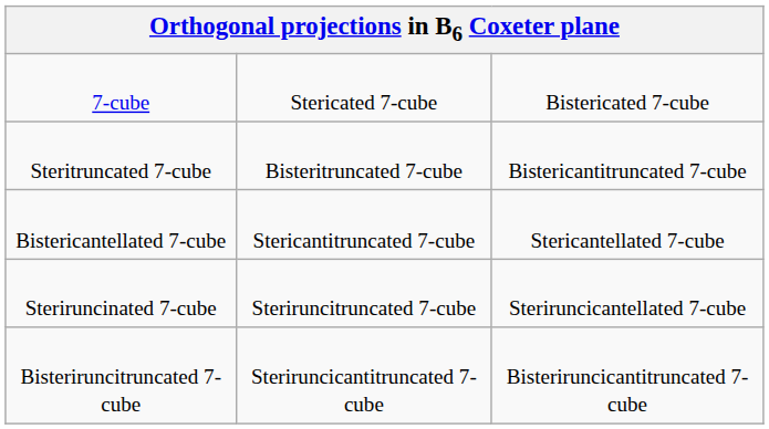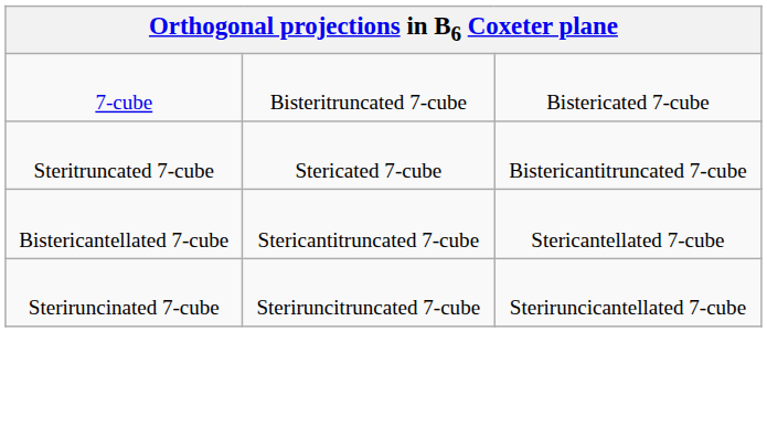 <table class=wikitable style="float:right; margin-left:8px; width:480px">
 <tr>
 <th colspan=3><a href='#'>Orthogonal projections</a> in B<sub>6</sub> <a href='#'>Coxeter plane</a></th>
 </tr>
 <tr align=center>
 <td><br><small><a href='#'>7-cube</a></small><br></td>
-<td><br><small>Stericated 7-cube</small><br></td>
+<td><br><small>Bisteritruncated 7-cube</small><br></td>
 <td><br><small>Bistericated 7-cube</small><br></td>
 </tr>
 <tr align=center>
 <td><br><small>Steritruncated 7-cube</small><br></td>
-<td><br><small>Bisteritruncated 7-cube</small><br></td>
+<td><br><small>Stericated 7-cube</small><br></td>
 <td><br><small>Bistericantitruncated 7-cube</small><br></td>
 </tr>
 <tr align=center>
 <td><br><small>Bistericantellated 7-cube</small><br></td>
 <td><br><small>Stericantitruncated 7-cube</small><br></td>
 <td><br><small>Stericantellated 7-cube</small><br></td>
 </tr>
 <tr align=center>
 <td><br><small>Steriruncinated 7-cube</small><br></td>
 <td><br><small>Steriruncitruncated 7-cube</small><br></td>
 <td><br><small>Steriruncicantellated 7-cube</small><br></td>
 </tr>
-<tr align=center>
-<td><br><small>Bisteriruncitruncated 7-cube</small><br></td>
-<td><br><small>Steriruncicantitruncated 7-cube</small><br></td>
-<td><br><small>Bisteriruncicantitruncated 7-cube</small><br></td>
-</tr>
 </table>
